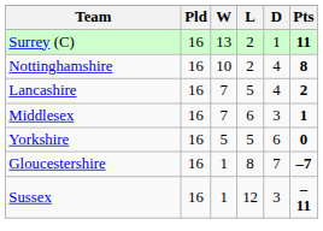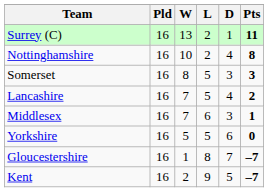 <table class="wikitable" style="text-align:center;">
 <tr>
 </tr>
 <tr>
 <th width=175>Team</th>
 <th width=20 abbr="Played">Pld</th>
 <th width=20 abbr="Won">W</th>
 <th width=20 abbr="Lost">L</th>
 <th width=20 abbr="Drawn">D</th>
 <th width=20 abbr="Points">Pts</th>
 </tr>
 <tr style="background:#ccffcc;">
 <td style="text-align:left;"><a href='#'>Surrey</a> (C)</td>
 <td>16</td>
 <td>13</td>
 <td>2</td>
 <td>1</td>
 <td><strong>11</strong></td>
 </tr>
 <tr style="background:#f9f9f9;">
 <td style="text-align:left;"><a href='#'>Nottinghamshire</a></td>
 <td>16</td>
 <td>10</td>
 <td>2</td>
 <td>4</td>
 <td><strong>8</strong></td>
+</tr>
+<tr style="background:#f9f9f9;">
+<td style="text-align:left;">Somerset</td>
+<td>16</td>
+<td>8</td>
+<td>5</td>
+<td>3</td>
+<td><strong>3</strong></td>
 </tr>
 <tr style="background:#f9f9f9;">
 <td style="text-align:left;"><a href='#'>Lancashire</a></td>
 <td>16</td>
 <td>7</td>
 <td>5</td>
 <td>4</td>
 <td><strong>2</strong></td>
 </tr>
 <tr style="background:#f9f9f9;">
 <td style="text-align:left;"><a href='#'>Middlesex</a></td>
 <td>16</td>
 <td>7</td>
 <td>6</td>
 <td>3</td>
 <td><strong>1</strong></td>
 </tr>
 <tr style="background:#f9f9f9;">
 <td style="text-align:left;"><a href='#'>Yorkshire</a></td>
 <td>16</td>
 <td>5</td>
 <td>5</td>
 <td>6</td>
 <td><strong>0</strong></td>
 </tr>
 <tr style="background:#f9f9f9;">
 <td style="text-align:left;"><a href='#'>Gloucestershire</a></td>
 <td>16</td>
 <td>1</td>
 <td>8</td>
 <td>7</td>
 <td><strong>–7</strong></td>
 </tr>
 <tr style="background:#f9f9f9;">
-<td style="text-align:left;"><a href='#'>Sussex</a></td>
+<td style="text-align:left;"><a href='#'>Kent</a></td>
 <td>16</td>
-<td>1</td>
-<td>12</td>
-<td>3</td>
-<td><strong>–11</strong></td>
+<td>2</td>
+<td>9</td>
+<td>5</td>
+<td><strong>–7</strong></td>
 </tr>
 </table>
